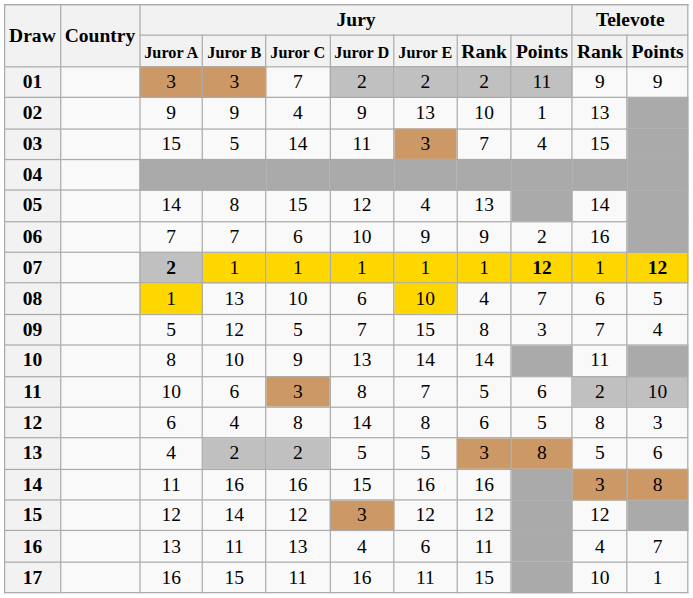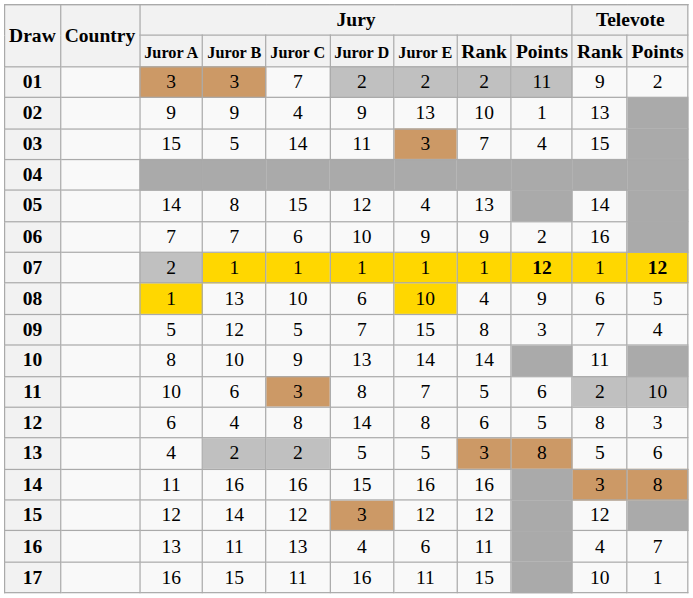 <table class="sortable wikitable collapsible plainrowheaders" style="text-align:center;">
 <tr>
 </tr>
 <tr>
 <th scope="col" rowspan="2">Draw</th>
 <th scope="col" rowspan="2">Country</th>
 <th scope="col" colspan="7">Jury</th>
 <th scope="col" colspan="2">Televote</th>
 </tr>
 <tr>
 <th scope="col"><small>Juror A</small></th>
 <th scope="col"><small>Juror B</small></th>
 <th scope="col"><small>Juror C</small></th>
 <th scope="col"><small>Juror D</small></th>
 <th scope="col"><small>Juror E</small></th>
 <th scope="col">Rank</th>
 <th scope="col">Points</th>
 <th scope="col">Rank</th>
 <th scope="col">Points</th>
 </tr>
 <tr>
 <th scope="row" style="text-align:center;">01</th>
 <td style="text-align:left;"></td>
 <td style="background:#CC9966;">3</td>
 <td style="background:#CC9966;">3</td>
 <td>7</td>
 <td style="background:silver;">2</td>
 <td style="background:silver;">2</td>
 <td style="background:silver;">2</td>
 <td style="background:silver;">11</td>
 <td>9</td>
-<td>9</td>
+<td>2</td>
 </tr>
 <tr>
 <th scope="row" style="text-align:center;">02</th>
 <td style="text-align:left;"></td>
 <td>9</td>
 <td>9</td>
 <td>4</td>
 <td>9</td>
 <td>13</td>
 <td>10</td>
 <td>1</td>
 <td>13</td>
 <td style="background:#AAAAAA;"></td>
 </tr>
 <tr>
 <th scope="row" style="text-align:center;">03</th>
 <td style="text-align:left;"></td>
 <td>15</td>
 <td>5</td>
 <td>14</td>
 <td>11</td>
 <td style="background:#CC9966;">3</td>
 <td>7</td>
 <td>4</td>
 <td>15</td>
 <td style="background:#AAAAAA;"></td>
 </tr>
 <tr class="sortbottom">
 <th scope="row" style="text-align:center;">04</th>
 <td style="text-align:left;"></td>
 <td style="background:#AAAAAA;"></td>
 <td style="background:#AAAAAA;"></td>
 <td style="background:#AAAAAA;"></td>
 <td style="background:#AAAAAA;"></td>
 <td style="background:#AAAAAA;"></td>
 <td style="background:#AAAAAA;"></td>
 <td style="background:#AAAAAA;"></td>
 <td style="background:#AAAAAA;"></td>
 <td style="background:#AAAAAA;"></td>
 </tr>
 <tr>
 <th scope="row" style="text-align:center;">05</th>
 <td style="text-align:left;"></td>
 <td>14</td>
 <td>8</td>
 <td>15</td>
 <td>12</td>
 <td>4</td>
 <td>13</td>
 <td style="background:#AAAAAA;"></td>
 <td>14</td>
 <td style="background:#AAAAAA;"></td>
 </tr>
 <tr>
 <th scope="row" style="text-align:center;">06</th>
 <td style="text-align:left;"></td>
 <td>7</td>
 <td>7</td>
 <td>6</td>
 <td>10</td>
 <td>9</td>
 <td>9</td>
 <td>2</td>
 <td>16</td>
 <td style="background:#AAAAAA;"></td>
 </tr>
 <tr>
 <th scope="row" style="text-align:center;">07</th>
 <td style="text-align:left;"></td>
-<td style="background:silver;"><strong>2</strong></td>
+<td style="background:silver;">2</td>
 <td style="background:gold;">1</td>
 <td style="background:gold;">1</td>
 <td style="background:gold;">1</td>
 <td style="background:gold;">1</td>
 <td style="background:gold;">1</td>
 <td style="background:gold;"><strong>12</strong></td>
 <td style="background:gold;">1</td>
 <td style="background:gold;"><strong>12</strong></td>
 </tr>
 <tr>
 <th scope="row" style="text-align:center;">08</th>
 <td style="text-align:left;"></td>
 <td style="background:gold;">1</td>
 <td>13</td>
 <td>10</td>
 <td>6</td>
 <td style="background: gold;">10</td>
 <td>4</td>
-<td>7</td>
+<td>9</td>
 <td>6</td>
 <td>5</td>
 </tr>
 <tr>
 <th scope="row" style="text-align:center;">09</th>
 <td style="text-align:left;"></td>
 <td>5</td>
 <td>12</td>
 <td>5</td>
 <td>7</td>
 <td>15</td>
 <td>8</td>
 <td>3</td>
 <td>7</td>
 <td>4</td>
 </tr>
 <tr>
 <th scope="row" style="text-align:center;">10</th>
 <td style="text-align:left;"></td>
 <td>8</td>
 <td>10</td>
 <td>9</td>
 <td>13</td>
 <td>14</td>
 <td>14</td>
 <td style="background:#AAAAAA;"></td>
 <td>11</td>
 <td style="background:#AAAAAA;"></td>
 </tr>
 <tr>
 <th scope="row" style="text-align:center;">11</th>
 <td style="text-align:left;"></td>
 <td>10</td>
 <td>6</td>
 <td style="background:#CC9966;">3</td>
 <td>8</td>
 <td>7</td>
 <td>5</td>
 <td>6</td>
 <td style="background:silver;">2</td>
 <td style="background:silver;">10</td>
 </tr>
 <tr>
 <th scope="row" style="text-align:center;">12</th>
 <td style="text-align:left;"></td>
 <td>6</td>
 <td>4</td>
 <td>8</td>
 <td>14</td>
 <td>8</td>
 <td>6</td>
 <td>5</td>
 <td>8</td>
 <td>3</td>
 </tr>
 <tr>
 <th scope="row" style="text-align:center;">13</th>
 <td style="text-align:left;"></td>
 <td>4</td>
 <td style="background:silver;">2</td>
 <td style="background:silver;">2</td>
 <td>5</td>
 <td>5</td>
 <td style="background:#CC9966;">3</td>
 <td style="background:#CC9966;">8</td>
 <td>5</td>
 <td>6</td>
 </tr>
 <tr>
 <th scope="row" style="text-align:center;">14</th>
 <td style="text-align:left;"></td>
 <td>11</td>
 <td>16</td>
 <td>16</td>
 <td>15</td>
 <td>16</td>
 <td>16</td>
 <td style="background:#AAAAAA;"></td>
 <td style="background:#CC9966;">3</td>
 <td style="background:#CC9966;">8</td>
 </tr>
 <tr>
 <th scope="row" style="text-align:center;">15</th>
 <td style="text-align:left;"></td>
 <td>12</td>
 <td>14</td>
 <td>12</td>
 <td style="background:#CC9966;">3</td>
 <td>12</td>
 <td>12</td>
 <td style="background:#AAAAAA;"></td>
 <td>12</td>
 <td style="background:#AAAAAA;"></td>
 </tr>
 <tr>
 <th scope="row" style="text-align:center;">16</th>
 <td style="text-align:left;"></td>
 <td>13</td>
 <td>11</td>
 <td>13</td>
 <td>4</td>
 <td>6</td>
 <td>11</td>
 <td style="background:#AAAAAA;"></td>
 <td>4</td>
 <td>7</td>
 </tr>
 <tr>
 <th scope="row" style="text-align:center;">17</th>
 <td style="text-align:left;"></td>
 <td>16</td>
 <td>15</td>
 <td>11</td>
 <td>16</td>
 <td>11</td>
 <td>15</td>
 <td style="background:#AAAAAA;"></td>
 <td>10</td>
 <td>1</td>
 </tr>
 </table>
